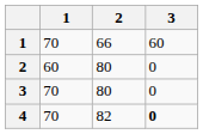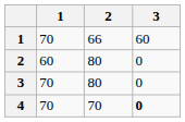 <table class="wikitable mw-collapsible mw-collapsed" style="min-width: 200px;">
 <tr>
 <th></th>
 <th>1</th>
 <th>2</th>
 <th>3</th>
 </tr>
 <tr>
 <th>1</th>
 <td>70</td>
 <td>66</td>
 <td>60</td>
 </tr>
 <tr>
 <th>2</th>
 <td>60</td>
 <td>80</td>
 <td>0</td>
 </tr>
 <tr>
 <th>3</th>
 <td>70</td>
 <td>80</td>
 <td>0</td>
 </tr>
 <tr>
 <th>4</th>
 <td>70</td>
-<td>82</td>
+<td>70</td>
 <td><strong>0</strong></td>
 </tr>
 </table>
